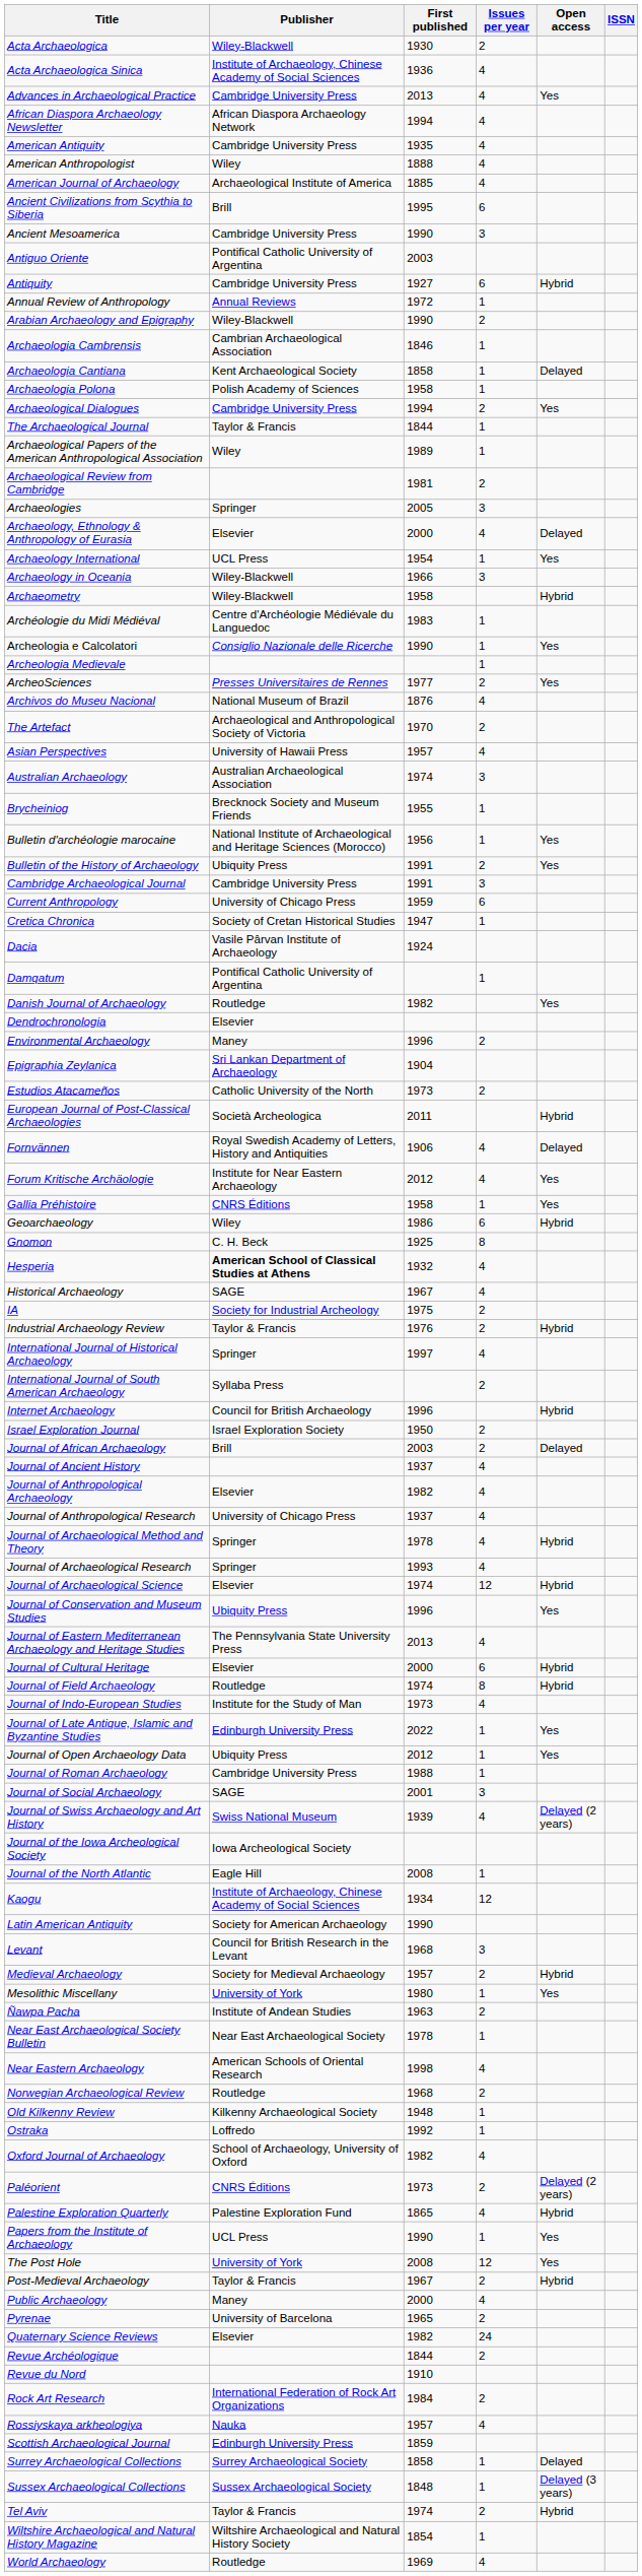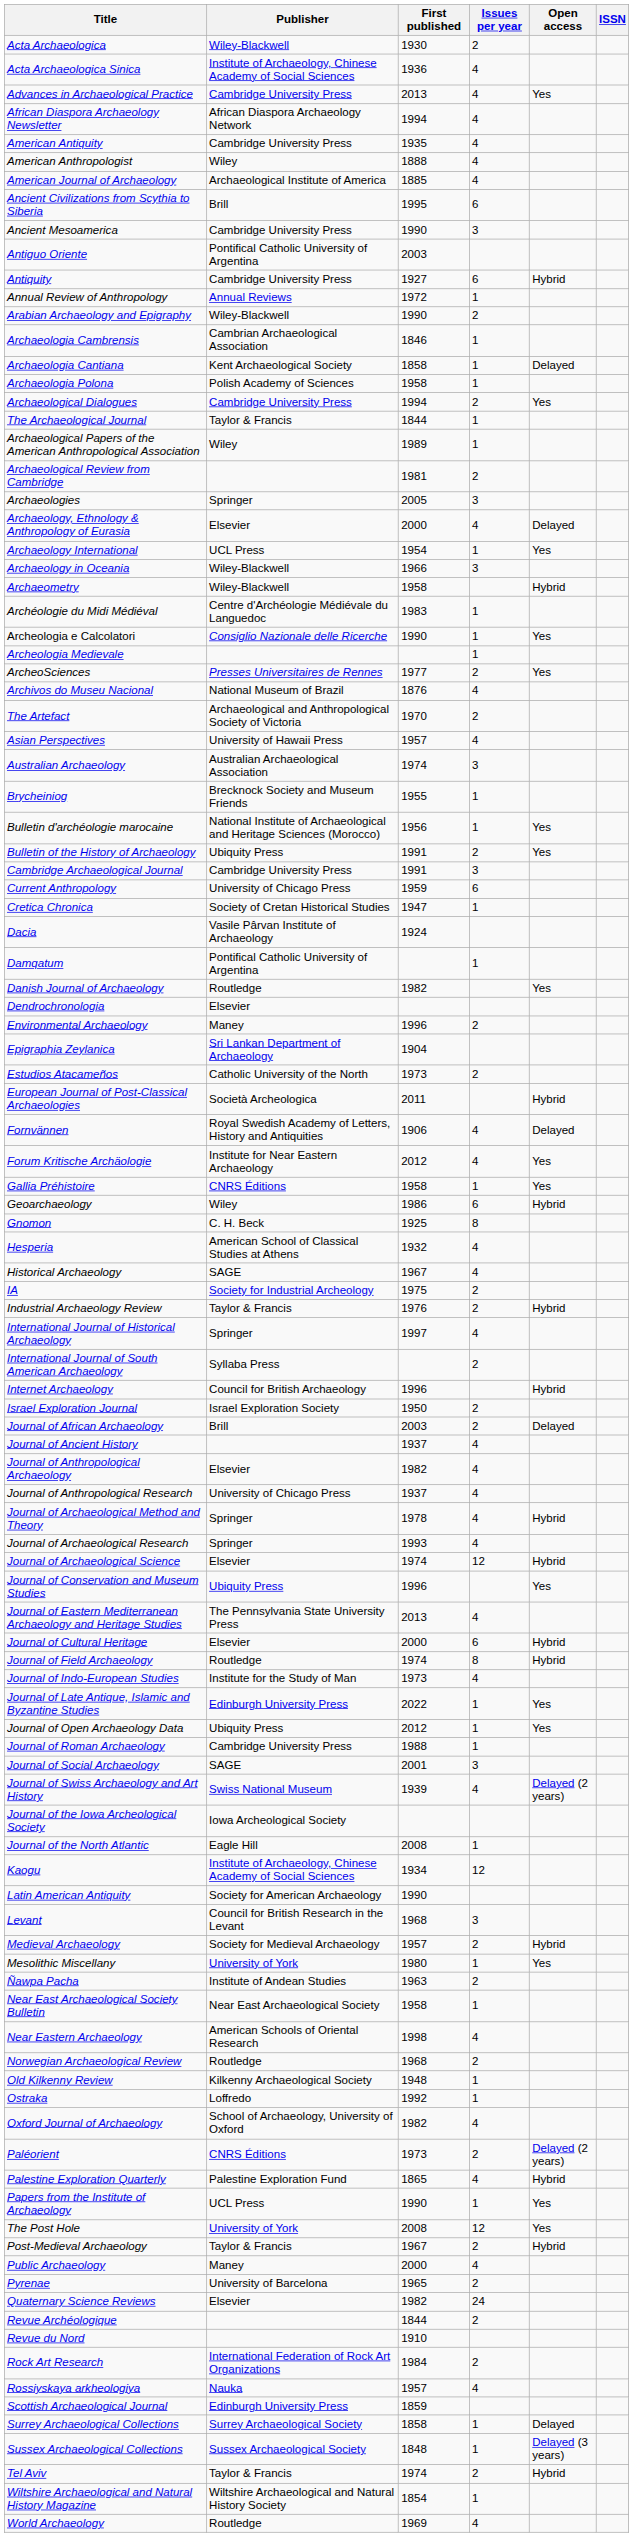 <table class="wikitable sortable">
 <tr>
 <th>Title</th>
 <th>Publisher</th>
 <th>First published</th>
 <th><a href='#'>Issues per year</a></th>
 <th>Open access</th>
 <th scope="col" class="unsortable"><a href='#'>ISSN</a><br></th>
 </tr>
 <tr>
 <td><em><a href='#'>Acta Archaeologica</a></em></td>
 <td><a href='#'>Wiley-Blackwell</a></td>
 <td>1930</td>
 <td>2</td>
 <td></td>
 <td></td>
 </tr>
 <tr>
 <td><em><a href='#'>Acta Archaeologica Sinica</a></em></td>
 <td><a href='#'>Institute of Archaeology, Chinese Academy of Social Sciences</a></td>
 <td>1936</td>
 <td>4</td>
 <td></td>
 <td></td>
 </tr>
 <tr>
 <td><em><a href='#'>Advances in Archaeological Practice</a></em></td>
 <td><a href='#'>Cambridge University Press</a></td>
 <td>2013</td>
 <td>4</td>
 <td>Yes</td>
 <td></td>
 </tr>
 <tr>
 <td><em><a href='#'>African Diaspora Archaeology Newsletter</a></em></td>
 <td>African Diaspora Archaeology Network</td>
 <td>1994</td>
 <td>4</td>
 <td></td>
 <td></td>
 </tr>
 <tr>
 <td><em><a href='#'>American Antiquity</a></em></td>
 <td>Cambridge University Press</td>
 <td>1935</td>
 <td>4</td>
 <td></td>
 <td></td>
 </tr>
 <tr>
 <td><em>American Anthropologist</em></td>
 <td>Wiley</td>
 <td>1888</td>
 <td>4</td>
 <td></td>
 <td></td>
 </tr>
 <tr>
 <td><em><a href='#'>American Journal of Archaeology</a></em></td>
 <td>Archaeological Institute of America</td>
 <td>1885</td>
 <td>4</td>
 <td></td>
 <td></td>
 </tr>
 <tr>
 <td><em><a href='#'>Ancient Civilizations from Scythia to Siberia</a></em></td>
 <td>Brill</td>
 <td>1995</td>
 <td>6</td>
 <td></td>
 <td></td>
 </tr>
 <tr>
 <td><em>Ancient Mesoamerica</em></td>
 <td>Cambridge University Press</td>
 <td>1990</td>
 <td>3</td>
 <td></td>
 <td></td>
 </tr>
 <tr>
 <td><em><a href='#'>Antiguo Oriente</a></em></td>
 <td>Pontifical Catholic University of Argentina</td>
 <td>2003</td>
 <td></td>
 <td></td>
 <td></td>
 </tr>
 <tr>
 <td><em><a href='#'>Antiquity</a></em></td>
 <td>Cambridge University Press</td>
 <td>1927</td>
 <td>6</td>
 <td>Hybrid</td>
 <td></td>
 </tr>
 <tr>
 <td><em>Annual Review of Anthropology</em></td>
 <td><a href='#'>Annual Reviews</a></td>
 <td>1972</td>
 <td>1</td>
 <td></td>
 <td></td>
 </tr>
 <tr>
 <td><em><a href='#'>Arabian Archaeology and Epigraphy</a></em></td>
 <td>Wiley-Blackwell</td>
 <td>1990</td>
 <td>2</td>
 <td></td>
 <td></td>
 </tr>
 <tr>
 <td><em><a href='#'>Archaeologia Cambrensis</a></em></td>
 <td>Cambrian Archaeological Association</td>
 <td>1846</td>
 <td>1</td>
 <td></td>
 <td></td>
 </tr>
 <tr>
 <td><em><a href='#'>Archaeologia Cantiana</a></em></td>
 <td>Kent Archaeological Society</td>
 <td>1858</td>
 <td>1</td>
 <td>Delayed</td>
 <td></td>
 </tr>
 <tr>
 <td><em><a href='#'>Archaeologia Polona</a></em></td>
 <td>Polish Academy of Sciences</td>
 <td>1958</td>
 <td>1</td>
 <td></td>
 <td></td>
 </tr>
 <tr>
 <td><em><a href='#'>Archaeological Dialogues</a></em></td>
 <td><a href='#'>Cambridge University Press</a></td>
 <td>1994</td>
 <td>2</td>
 <td>Yes</td>
 <td></td>
 </tr>
 <tr>
 <td><em><a href='#'>The Archaeological Journal</a></em></td>
 <td>Taylor & Francis</td>
 <td>1844</td>
 <td>1</td>
 <td></td>
 <td></td>
 </tr>
 <tr>
 <td><em>Archaeological Papers of the American Anthropological Association</em></td>
 <td>Wiley</td>
 <td>1989</td>
 <td>1</td>
 <td></td>
 <td></td>
 </tr>
 <tr>
 <td><em><a href='#'>Archaeological Review from Cambridge</a></em></td>
 <td></td>
 <td>1981</td>
 <td>2</td>
 <td></td>
 <td></td>
 </tr>
 <tr>
 <td><em>Archaeologies</em></td>
 <td>Springer</td>
 <td>2005</td>
 <td>3</td>
 <td></td>
 <td></td>
 </tr>
 <tr>
 <td><em><a href='#'>Archaeology, Ethnology & Anthropology of Eurasia</a></em></td>
 <td>Elsevier</td>
 <td>2000</td>
 <td>4</td>
 <td>Delayed</td>
 <td></td>
 </tr>
 <tr>
 <td><em><a href='#'>Archaeology International</a></em></td>
 <td>UCL Press</td>
 <td>1954</td>
 <td>1</td>
 <td>Yes</td>
 <td></td>
 </tr>
 <tr>
 <td><em><a href='#'>Archaeology in Oceania</a></em></td>
 <td>Wiley-Blackwell</td>
 <td>1966</td>
 <td>3</td>
 <td></td>
 <td></td>
 </tr>
 <tr>
 <td><em><a href='#'>Archaeometry</a></em></td>
 <td>Wiley-Blackwell</td>
 <td>1958</td>
 <td></td>
 <td>Hybrid</td>
 <td></td>
 </tr>
 <tr>
 <td><em>Archéologie du Midi Médiéval</em></td>
 <td>Centre d'Archéologie Médiévale du Languedoc</td>
 <td>1983</td>
 <td>1</td>
 <td></td>
 <td></td>
 </tr>
 <tr>
 <td>Archeologia e Calcolatori</td>
 <td><em><a href='#'>Consiglio Nazionale delle Ricerche</a></em></td>
 <td>1990</td>
 <td>1</td>
 <td>Yes</td>
 <td></td>
 </tr>
 <tr>
 <td><em><a href='#'>Archeologia Medievale</a></em></td>
 <td></td>
 <td></td>
 <td>1</td>
 <td></td>
 <td></td>
 </tr>
 <tr>
 <td><em>ArcheoSciences</em></td>
 <td><em><a href='#'>Presses Universitaires de Rennes</a></em></td>
 <td>1977</td>
 <td>2</td>
 <td>Yes</td>
 <td></td>
 </tr>
 <tr F>
 <td><em><a href='#'>Archivos do Museu Nacional</a></em></td>
 <td>National Museum of Brazil</td>
 <td>1876</td>
 <td>4</td>
 <td></td>
 <td></td>
 </tr>
 <tr>
 <td><em><a href='#'>The Artefact</a></em></td>
 <td>Archaeological and Anthropological Society of Victoria</td>
 <td>1970</td>
 <td>2</td>
 <td></td>
 <td></td>
 </tr>
 <tr>
 <td><em><a href='#'>Asian Perspectives</a></em></td>
 <td>University of Hawaii Press</td>
 <td>1957</td>
 <td>4</td>
 <td></td>
 <td></td>
 </tr>
 <tr>
 <td><em><a href='#'>Australian Archaeology</a></em></td>
 <td>Australian Archaeological Association</td>
 <td>1974</td>
 <td>3</td>
 <td></td>
 <td></td>
 </tr>
 <tr>
 <td><em><a href='#'>Brycheiniog</a></em></td>
 <td>Brecknock Society and Museum Friends</td>
 <td>1955</td>
 <td>1</td>
 <td></td>
 <td></td>
 </tr>
 <tr>
 <td><em>Bulletin d'archéologie marocaine</em></td>
 <td>National Institute of Archaeological and Heritage Sciences (Morocco)</td>
 <td>1956</td>
 <td>1</td>
 <td>Yes</td>
 <td></td>
 </tr>
 <tr>
 <td><em><a href='#'>Bulletin of the History of Archaeology</a></em></td>
 <td>Ubiquity Press</td>
 <td>1991</td>
 <td>2</td>
 <td>Yes</td>
 <td></td>
 </tr>
 <tr>
 <td><em><a href='#'>Cambridge Archaeological Journal</a></em></td>
 <td>Cambridge University Press</td>
 <td>1991</td>
 <td>3</td>
 <td></td>
 <td></td>
 </tr>
 <tr>
 <td><em><a href='#'>Current Anthropology</a></em></td>
 <td>University of Chicago Press</td>
 <td>1959</td>
 <td>6</td>
 <td></td>
 <td></td>
 </tr>
 <tr>
 <td><em><a href='#'>Cretica Chronica</a></em></td>
 <td>Society of Cretan Historical Studies</td>
 <td>1947</td>
 <td>1</td>
 <td></td>
 <td></td>
 </tr>
 <tr>
 <td><em><a href='#'>Dacia</a></em></td>
 <td>Vasile Pârvan Institute of Archaeology</td>
 <td>1924</td>
 <td></td>
 <td></td>
 <td></td>
 </tr>
 <tr>
 <td><em><a href='#'>Damqatum</a></em></td>
 <td>Pontifical Catholic University of Argentina</td>
 <td></td>
 <td>1</td>
 <td></td>
 <td></td>
 </tr>
 <tr>
 <td><em><a href='#'>Danish Journal of Archaeology</a></em></td>
 <td>Routledge</td>
 <td>1982</td>
 <td></td>
 <td>Yes</td>
 <td></td>
 </tr>
 <tr>
 <td><em><a href='#'>Dendrochronologia</a></em></td>
 <td>Elsevier</td>
 <td></td>
 <td></td>
 <td></td>
 <td></td>
 </tr>
 <tr>
 <td><em><a href='#'>Environmental Archaeology</a></em></td>
 <td>Maney</td>
 <td>1996</td>
 <td>2</td>
 <td></td>
 <td></td>
 </tr>
 <tr>
 <td><em><a href='#'>Epigraphia Zeylanica</a></em></td>
 <td><a href='#'>Sri Lankan Department of Archaeology</a></td>
 <td>1904</td>
 <td></td>
 <td></td>
 <td></td>
 </tr>
 <tr>
 <td><em><a href='#'>Estudios Atacameños</a></em></td>
 <td>Catholic University of the North</td>
 <td>1973</td>
 <td>2</td>
 <td></td>
 <td></td>
 </tr>
 <tr>
 <td><em><a href='#'>European Journal of Post-Classical Archaeologies</a></em></td>
 <td>Società Archeologica</td>
 <td>2011</td>
 <td></td>
 <td>Hybrid</td>
 <td></td>
 </tr>
 <tr>
 <td><em><a href='#'>Fornvännen</a></em></td>
 <td>Royal Swedish Academy of Letters, History and Antiquities</td>
 <td>1906</td>
 <td>4</td>
 <td>Delayed</td>
 <td></td>
 </tr>
 <tr>
 <td><em><a href='#'>Forum Kritische Archäologie</a></em></td>
 <td>Institute for Near Eastern Archaeology</td>
 <td>2012</td>
 <td>4</td>
 <td>Yes</td>
 <td></td>
 </tr>
 <tr>
 <td><em><a href='#'>Gallia Préhistoire</a></em></td>
 <td><a href='#'>CNRS Éditions</a></td>
 <td>1958</td>
 <td>1</td>
 <td>Yes</td>
 <td></td>
 </tr>
 <tr>
 <td><em>Geoarchaeology</em></td>
 <td>Wiley</td>
 <td>1986</td>
 <td>6</td>
 <td>Hybrid</td>
 <td></td>
 </tr>
 <tr>
 <td><em><a href='#'>Gnomon</a></em></td>
 <td>C. H. Beck</td>
 <td>1925</td>
 <td>8</td>
 <td></td>
 <td></td>
 </tr>
 <tr>
 <td><em><a href='#'>Hesperia</a></em></td>
-<td><strong>American School of Classical Studies at Athens</strong></td>
+<td>American School of Classical Studies at Athens</td>
 <td>1932</td>
 <td>4</td>
 <td></td>
 <td></td>
 </tr>
 <tr>
 <td><em>Historical Archaeology</em></td>
 <td>SAGE</td>
 <td>1967</td>
 <td>4</td>
 <td></td>
 <td></td>
 </tr>
 <tr>
 <td><em><a href='#'>IA</a></em></td>
 <td><a href='#'>Society for Industrial Archeology</a></td>
 <td>1975</td>
 <td>2</td>
 <td></td>
 <td></td>
 </tr>
 <tr>
 <td><em>Industrial Archaeology Review</em></td>
 <td>Taylor & Francis</td>
 <td>1976</td>
 <td>2</td>
 <td>Hybrid</td>
 <td></td>
 </tr>
 <tr>
 <td><em><a href='#'>International Journal of Historical Archaeology</a></em></td>
 <td>Springer</td>
 <td>1997</td>
 <td>4</td>
 <td></td>
 <td></td>
 </tr>
 <tr>
 <td><em><a href='#'>International Journal of South American Archaeology</a></em></td>
 <td>Syllaba Press</td>
 <td></td>
 <td>2</td>
 <td></td>
 <td></td>
 </tr>
 <tr>
 <td><em><a href='#'>Internet Archaeology</a></em></td>
 <td>Council for British Archaeology</td>
 <td>1996</td>
 <td></td>
 <td>Hybrid</td>
 <td></td>
 </tr>
 <tr>
 <td><em><a href='#'>Israel Exploration Journal</a></em></td>
 <td>Israel Exploration Society</td>
 <td>1950</td>
 <td>2</td>
 <td></td>
 <td></td>
 </tr>
 <tr>
 <td><em><a href='#'>Journal of African Archaeology</a></em></td>
 <td>Brill</td>
 <td>2003</td>
 <td>2</td>
 <td>Delayed</td>
 <td></td>
 </tr>
 <tr>
 <td><em><a href='#'>Journal of Ancient History</a></em></td>
 <td></td>
 <td>1937</td>
 <td>4</td>
 <td></td>
 <td></td>
 </tr>
 <tr>
 <td><em><a href='#'>Journal of Anthropological Archaeology</a></em></td>
 <td>Elsevier</td>
 <td>1982</td>
 <td>4</td>
 <td></td>
 <td></td>
 </tr>
 <tr>
 <td><em>Journal of Anthropological Research</em></td>
 <td>University of Chicago Press</td>
 <td>1937</td>
 <td>4</td>
 <td></td>
 <td></td>
 </tr>
 <tr>
 <td><em><a href='#'>Journal of Archaeological Method and Theory</a></em></td>
 <td>Springer</td>
 <td>1978</td>
 <td>4</td>
 <td>Hybrid</td>
 <td></td>
 </tr>
 <tr>
 <td><em>Journal of Archaeological Research</em></td>
 <td>Springer</td>
 <td>1993</td>
 <td>4</td>
 <td></td>
 <td></td>
 </tr>
 <tr>
 <td><em><a href='#'>Journal of Archaeological Science</a></em></td>
 <td>Elsevier</td>
 <td>1974</td>
 <td>12</td>
 <td>Hybrid</td>
 <td></td>
 </tr>
 <tr>
 <td><em><a href='#'>Journal of Conservation and Museum Studies</a></em></td>
 <td><a href='#'>Ubiquity Press</a></td>
 <td>1996</td>
 <td></td>
 <td>Yes</td>
 <td></td>
 </tr>
 <tr>
 <td><em><a href='#'>Journal of Eastern Mediterranean Archaeology and Heritage Studies</a></em></td>
 <td>The Pennsylvania State University Press</td>
 <td>2013</td>
 <td>4</td>
 <td></td>
 <td></td>
 </tr>
 <tr>
 <td><em><a href='#'>Journal of Cultural Heritage</a></em></td>
 <td>Elsevier</td>
 <td>2000</td>
 <td>6</td>
 <td>Hybrid</td>
 <td></td>
 </tr>
 <tr>
 <td><em><a href='#'>Journal of Field Archaeology</a></em></td>
 <td>Routledge</td>
 <td>1974</td>
 <td>8</td>
 <td>Hybrid</td>
 <td></td>
 </tr>
 <tr>
 <td><em><a href='#'>Journal of Indo-European Studies</a></em></td>
 <td>Institute for the Study of Man</td>
 <td>1973</td>
 <td>4</td>
 <td></td>
 <td></td>
 </tr>
 <tr>
 <td><em><a href='#'>Journal of Late Antique, Islamic and Byzantine Studies</a></em></td>
 <td><a href='#'>Edinburgh University Press</a></td>
 <td>2022</td>
 <td>1</td>
 <td>Yes</td>
 <td></td>
 </tr>
 <tr>
 <td><em>Journal of Open Archaeology Data</em></td>
 <td>Ubiquity Press</td>
 <td>2012</td>
 <td>1</td>
 <td>Yes</td>
 <td></td>
 </tr>
 <tr>
 <td><em><a href='#'>Journal of Roman Archaeology</a></em></td>
 <td>Cambridge University Press</td>
 <td>1988</td>
 <td>1</td>
 <td></td>
 <td></td>
 </tr>
 <tr>
 <td><em><a href='#'>Journal of Social Archaeology</a></em></td>
 <td>SAGE</td>
 <td>2001</td>
 <td>3</td>
 <td></td>
 <td></td>
 </tr>
 <tr>
 <td><em><a href='#'>Journal of Swiss Archaeology and Art History</a></em></td>
 <td><a href='#'>Swiss National Museum</a></td>
 <td>1939</td>
 <td>4</td>
 <td><a href='#'>Delayed</a> (2 years)</td>
 <td></td>
 </tr>
 <tr>
 <td><em><a href='#'>Journal of the Iowa Archeological Society</a></em></td>
 <td>Iowa Archeological Society</td>
 <td></td>
 <td></td>
 <td></td>
 <td></td>
 </tr>
 <tr>
 <td><em><a href='#'>Journal of the North Atlantic</a></em></td>
 <td>Eagle Hill</td>
 <td>2008</td>
 <td>1</td>
 <td></td>
 <td></td>
 </tr>
 <tr>
 <td><em><a href='#'>Kaogu</a></em></td>
 <td><a href='#'>Institute of Archaeology, Chinese Academy of Social Sciences</a></td>
 <td>1934</td>
 <td>12</td>
 <td></td>
 <td></td>
 </tr>
 <tr>
 <td><em><a href='#'>Latin American Antiquity</a></em></td>
 <td>Society for American Archaeology</td>
 <td>1990</td>
 <td></td>
 <td></td>
 <td></td>
 </tr>
 <tr>
 <td><em><a href='#'>Levant</a></em></td>
 <td>Council for British Research in the Levant</td>
 <td>1968</td>
 <td>3</td>
 <td></td>
 <td></td>
 </tr>
 <tr>
 <td><em><a href='#'>Medieval Archaeology</a></em></td>
 <td>Society for Medieval Archaeology</td>
 <td>1957</td>
 <td>2</td>
 <td>Hybrid</td>
 <td></td>
 </tr>
 <tr>
 <td><em>Mesolithic Miscellany</em></td>
 <td><a href='#'>University of York</a></td>
 <td>1980</td>
 <td>1</td>
 <td>Yes</td>
 <td></td>
 </tr>
 <tr>
 <td><em><a href='#'>Ñawpa Pacha</a></em></td>
 <td>Institute of Andean Studies</td>
 <td>1963</td>
 <td>2</td>
 <td></td>
 <td></td>
 </tr>
 <tr>
 <td><em><a href='#'>Near East Archaeological Society Bulletin</a></em></td>
 <td>Near East Archaeological Society</td>
-<td>1978</td>
+<td>1958</td>
 <td>1</td>
 <td></td>
 <td></td>
 </tr>
 <tr>
 <td><em><a href='#'>Near Eastern Archaeology</a></em></td>
 <td>American Schools of Oriental Research</td>
 <td>1998</td>
 <td>4</td>
 <td></td>
 <td></td>
 </tr>
 <tr>
 <td><em><a href='#'>Norwegian Archaeological Review</a></em></td>
 <td>Routledge</td>
 <td>1968</td>
 <td>2</td>
 <td></td>
 <td></td>
 </tr>
 <tr>
 <td><em><a href='#'>Old Kilkenny Review</a></em></td>
 <td>Kilkenny Archaeological Society</td>
 <td>1948</td>
 <td>1</td>
 <td></td>
 <td></td>
 </tr>
 <tr>
 <td><em><a href='#'>Ostraka</a></em></td>
 <td>Loffredo</td>
 <td>1992</td>
 <td>1</td>
 <td></td>
 <td></td>
 </tr>
 <tr>
 <td><em><a href='#'>Oxford Journal of Archaeology</a></em></td>
 <td>School of Archaeology, University of Oxford</td>
 <td>1982</td>
 <td>4</td>
 <td></td>
 <td></td>
 </tr>
 <tr>
 <td><em><a href='#'>Paléorient</a></em></td>
 <td><a href='#'>CNRS Éditions</a></td>
 <td>1973</td>
 <td>2</td>
 <td><a href='#'>Delayed</a> (2 years)</td>
 <td></td>
 </tr>
 <tr>
 <td><em><a href='#'>Palestine Exploration Quarterly</a></em></td>
 <td>Palestine Exploration Fund</td>
 <td>1865</td>
 <td>4</td>
 <td>Hybrid</td>
 <td></td>
 </tr>
 <tr>
 <td><em><a href='#'>Papers from the Institute of Archaeology</a></em></td>
 <td>UCL Press</td>
 <td>1990</td>
 <td>1</td>
 <td>Yes</td>
 <td></td>
 </tr>
 <tr>
 <td><em>The Post Hole</em></td>
 <td><a href='#'>University of York</a></td>
 <td>2008</td>
 <td>12</td>
 <td>Yes</td>
 <td></td>
 </tr>
 <tr>
 <td><em>Post-Medieval Archaeology</em></td>
 <td>Taylor & Francis</td>
 <td>1967</td>
 <td>2</td>
 <td>Hybrid</td>
 <td></td>
 </tr>
 <tr>
 <td><em><a href='#'>Public Archaeology</a></em></td>
 <td>Maney</td>
 <td>2000</td>
 <td>4</td>
 <td></td>
 <td></td>
 </tr>
 <tr>
 <td><em><a href='#'>Pyrenae</a></em></td>
 <td>University of Barcelona</td>
 <td>1965</td>
 <td>2</td>
 <td></td>
 <td></td>
 </tr>
 <tr>
 <td><em><a href='#'>Quaternary Science Reviews</a></em></td>
 <td>Elsevier</td>
 <td>1982</td>
 <td>24</td>
 <td></td>
 <td></td>
 </tr>
 <tr>
 <td><em><a href='#'>Revue Archéologique</a></em></td>
 <td></td>
 <td>1844</td>
 <td>2</td>
 <td></td>
 <td></td>
 </tr>
 <tr>
 <td><em><a href='#'>Revue du Nord</a></em></td>
 <td></td>
 <td>1910</td>
 <td></td>
 <td></td>
 <td></td>
 </tr>
 <tr>
 <td><em><a href='#'>Rock Art Research</a></em></td>
 <td><a href='#'>International Federation of Rock Art Organizations</a></td>
 <td>1984</td>
 <td>2</td>
 <td></td>
 <td></td>
 </tr>
 <tr>
 <td><em><a href='#'>Rossiyskaya arkheologiya</a></em></td>
 <td><a href='#'>Nauka</a></td>
 <td>1957</td>
 <td>4</td>
 <td></td>
 <td></td>
 </tr>
 <tr>
 <td><em><a href='#'>Scottish Archaeological Journal</a></em></td>
 <td><a href='#'>Edinburgh University Press</a></td>
 <td>1859</td>
 <td></td>
 <td></td>
 <td></td>
 </tr>
 <tr>
 <td><em><a href='#'>Surrey Archaeological Collections</a></em></td>
 <td><a href='#'>Surrey Archaeological Society</a></td>
 <td>1858</td>
 <td>1</td>
 <td>Delayed</td>
 <td></td>
 </tr>
 <tr>
 <td><em><a href='#'>Sussex Archaeological Collections</a></em></td>
 <td><a href='#'>Sussex Archaeological Society</a></td>
 <td>1848</td>
 <td>1</td>
 <td><a href='#'>Delayed</a> (3 years)</td>
 <td></td>
 </tr>
 <tr>
 <td><em><a href='#'>Tel Aviv</a></em></td>
 <td>Taylor & Francis</td>
 <td>1974</td>
 <td>2</td>
 <td>Hybrid</td>
 <td></td>
 </tr>
 <tr>
 <td><em><a href='#'>Wiltshire Archaeological and Natural History Magazine</a></em></td>
 <td>Wiltshire Archaeological and Natural History Society</td>
 <td>1854</td>
 <td>1</td>
 <td></td>
 <td></td>
 </tr>
 <tr>
 <td><em><a href='#'>World Archaeology</a></em></td>
 <td>Routledge</td>
 <td>1969</td>
 <td>4</td>
 <td></td>
 <td></td>
 </tr>
 </table>
